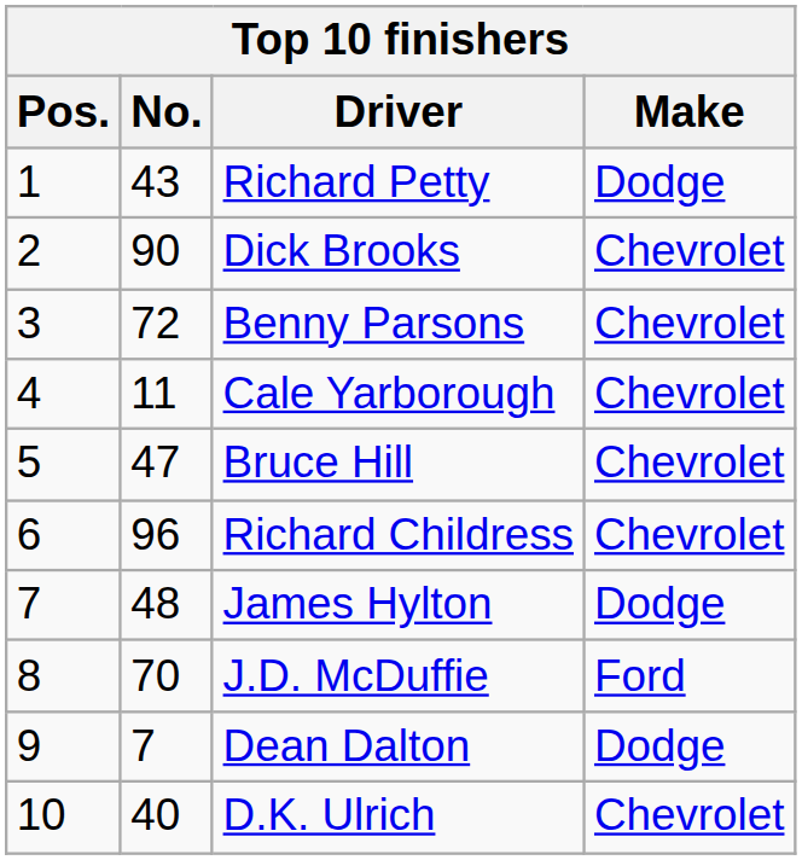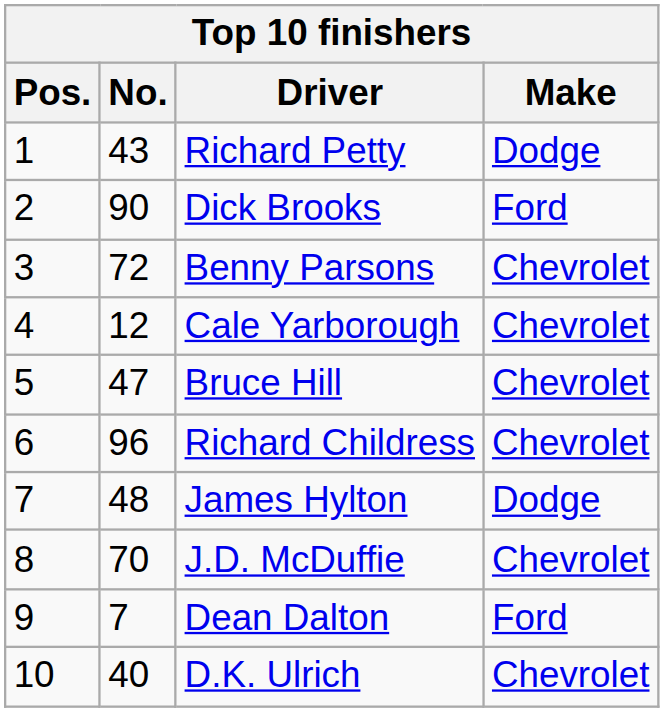 <table class="wikitable">
 <tr>
 <th colspan="4">Top 10 finishers</th>
 </tr>
 <tr>
 <th>Pos.</th>
 <th>No.</th>
 <th>Driver</th>
 <th>Make</th>
 </tr>
 <tr>
 <td>1</td>
 <td>43</td>
 <td><a href='#'>Richard Petty</a></td>
 <td><a href='#'>Dodge</a></td>
 </tr>
 <tr>
 <td>2</td>
 <td>90</td>
 <td><a href='#'>Dick Brooks</a></td>
-<td><a href='#'>Chevrolet</a></td>
+<td><a href='#'>Ford</a></td>
 </tr>
 <tr>
 <td>3</td>
 <td>72</td>
 <td><a href='#'>Benny Parsons</a></td>
 <td><a href='#'>Chevrolet</a></td>
 </tr>
 <tr>
 <td>4</td>
-<td>11</td>
+<td>12</td>
 <td><a href='#'>Cale Yarborough</a></td>
 <td><a href='#'>Chevrolet</a></td>
 </tr>
 <tr>
 <td>5</td>
 <td>47</td>
 <td><a href='#'>Bruce Hill</a></td>
 <td><a href='#'>Chevrolet</a></td>
 </tr>
 <tr>
 <td>6</td>
 <td>96</td>
 <td><a href='#'>Richard Childress</a></td>
 <td><a href='#'>Chevrolet</a></td>
 </tr>
 <tr>
 <td>7</td>
 <td>48</td>
 <td><a href='#'>James Hylton</a></td>
 <td><a href='#'>Dodge</a></td>
 </tr>
 <tr>
 <td>8</td>
 <td>70</td>
 <td><a href='#'>J.D. McDuffie</a></td>
-<td><a href='#'>Ford</a></td>
+<td><a href='#'>Chevrolet</a></td>
 </tr>
 <tr>
 <td>9</td>
 <td>7</td>
 <td><a href='#'>Dean Dalton</a></td>
-<td><a href='#'>Dodge</a></td>
+<td><a href='#'>Ford</a></td>
 </tr>
 <tr>
 <td>10</td>
 <td>40</td>
 <td><a href='#'>D.K. Ulrich</a></td>
 <td><a href='#'>Chevrolet</a></td>
 </tr>
 </table>
